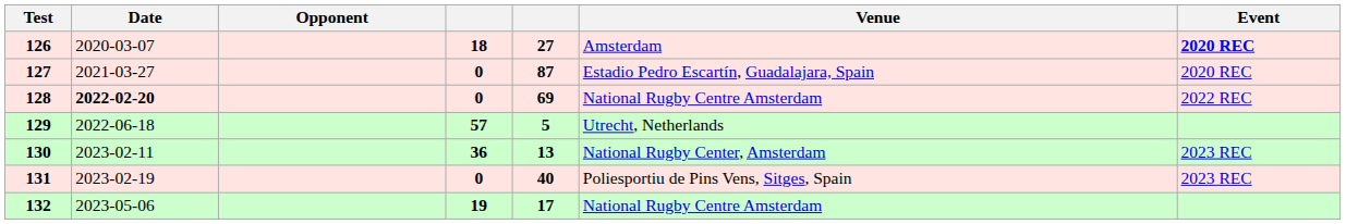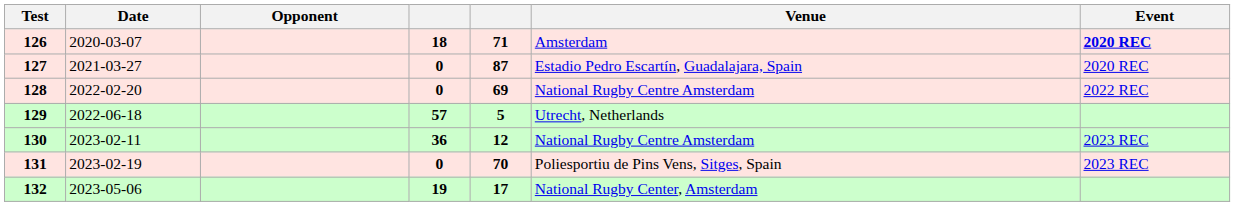 <table class="wikitable sortable" style="width:100%">
 <tr>
 <th style="width:5%">Test</th>
 <th style="width:11%">Date</th>
 <th style="width:17%">Opponent</th>
 <th style="width:5%"></th>
 <th style="width:5%"></th>
 <th>Venue</th>
 <th>Event</th>
 </tr>
 <tr bgcolor="FFE4E1">
 <td align="center"><strong>126</strong></td>
 <td>2020-03-07</td>
 <td></td>
 <td align="center"><strong>18</strong></td>
-<td align="center"><strong>27</strong></td>
+<td align="center"><strong>71</strong></td>
 <td><a href='#'>Amsterdam</a></td>
 <td><strong><a href='#'>2020 REC</a></strong></td>
 </tr>
 <tr bgcolor="FFE4E1">
 <td align="center"><strong>127</strong></td>
 <td>2021-03-27</td>
 <td></td>
 <td align="center"><strong>0</strong></td>
 <td align="center"><strong>87</strong></td>
 <td><a href='#'>Estadio Pedro Escartín</a>, <a href='#'>Guadalajara, Spain</a></td>
 <td><a href='#'>2020 REC</a></td>
 </tr>
 <tr bgcolor="FFE4E1">
 <td align="center"><strong>128</strong></td>
-<td><strong>2022-02-20</strong></td>
+<td>2022-02-20</td>
 <td></td>
 <td align="center"><strong>0</strong></td>
 <td align="center"><strong>69</strong></td>
 <td><a href='#'>National Rugby Centre Amsterdam</a></td>
 <td><a href='#'>2022 REC</a></td>
 </tr>
 <tr bgcolor="#ccffcc">
 <td align="center"><strong>129</strong></td>
 <td>2022-06-18</td>
 <td></td>
 <td align="center"><strong>57</strong></td>
 <td align="center"><strong>5</strong></td>
 <td><a href='#'>Utrecht</a>, Netherlands</td>
 <td></td>
 </tr>
 <tr bgcolor="#ccffcc">
 <td align="center"><strong>130</strong></td>
 <td>2023-02-11</td>
 <td></td>
 <td align="center"><strong>36</strong></td>
-<td align="center"><strong>13</strong></td>
-<td><a href='#'>National Rugby Center</a>, <a href='#'>Amsterdam</a></td>
+<td align="center"><strong>12</strong></td>
+<td><a href='#'>National Rugby Centre Amsterdam</a></td>
 <td><a href='#'>2023 REC</a></td>
 </tr>
 <tr bgcolor="FFE4E1">
 <td align="center"><strong>131</strong></td>
 <td>2023-02-19</td>
 <td></td>
 <td align="center"><strong>0</strong></td>
-<td align="center"><strong>40</strong></td>
+<td align="center"><strong>70</strong></td>
 <td>Poliesportiu de Pins Vens, <a href='#'>Sitges</a>, Spain</td>
 <td><a href='#'>2023 REC</a></td>
 </tr>
 <tr bgcolor="#ccffcc">
 <td align="center"><strong>132</strong></td>
 <td>2023-05-06</td>
 <td></td>
 <td align="center"><strong>19</strong></td>
 <td align="center"><strong>17</strong></td>
-<td><a href='#'>National Rugby Centre Amsterdam</a></td>
+<td><a href='#'>National Rugby Center</a>, <a href='#'>Amsterdam</a></td>
 <td></td>
 </tr>
 </table>
